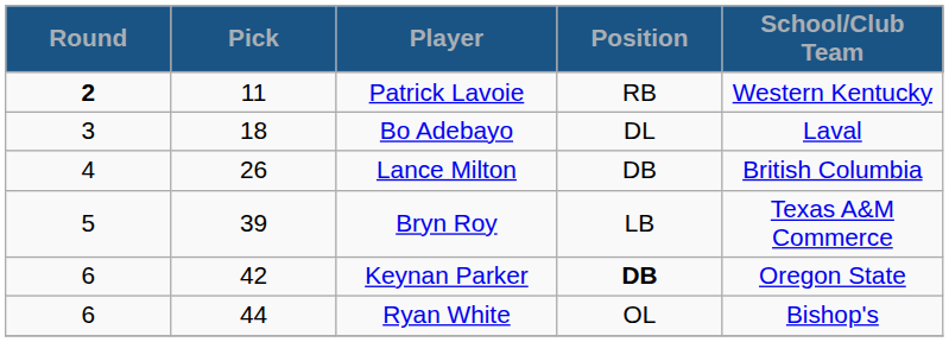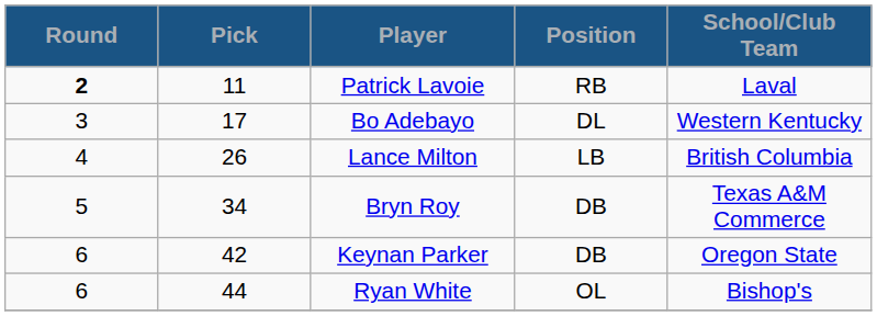 <table class="wikitable sortable">
 <tr>
 <th style="background:#1A5484;color:#A9AFB5;" width="15%">Round</th>
 <th style="background:#1A5484;color:#A9AFB5;" width="15%">Pick</th>
 <th style="background:#1A5484;color:#A9AFB5;" width="20%">Player</th>
 <th style="background:#1A5484;color:#A9AFB5;" width="15%">Position</th>
 <th style="background:#1A5484;color:#A9AFB5;" width="20%">School/Club Team</th>
 </tr>
 <tr align="center">
 <td align=center><strong>2</strong></td>
 <td>11</td>
 <td><a href='#'>Patrick Lavoie</a></td>
 <td>RB</td>
-<td><a href='#'>Western Kentucky</a></td>
+<td><a href='#'>Laval</a></td>
 </tr>
 <tr align="center">
 <td align=center>3</td>
-<td>18</td>
+<td>17</td>
 <td><a href='#'>Bo Adebayo</a></td>
 <td>DL</td>
-<td><a href='#'>Laval</a></td>
+<td><a href='#'>Western Kentucky</a></td>
 </tr>
 <tr align="center">
 <td align=center>4</td>
 <td>26</td>
 <td><a href='#'>Lance Milton</a></td>
-<td>DB</td>
+<td>LB</td>
 <td><a href='#'>British Columbia</a></td>
 </tr>
 <tr align="center">
 <td align=center>5</td>
-<td>39</td>
+<td>34</td>
 <td><a href='#'>Bryn Roy</a></td>
-<td>LB</td>
+<td>DB</td>
 <td><a href='#'>Texas A&M Commerce</a></td>
 </tr>
 <tr align="center">
 <td align=center>6</td>
 <td>42</td>
 <td><a href='#'>Keynan Parker</a></td>
-<td><strong>DB</strong></td>
+<td>DB</td>
 <td><a href='#'>Oregon State</a></td>
 </tr>
 <tr align="center">
 <td align=center>6</td>
 <td>44</td>
 <td><a href='#'>Ryan White</a></td>
 <td>OL</td>
 <td><a href='#'>Bishop's</a></td>
 </tr>
 <tr>
 </tr>
 </table>
